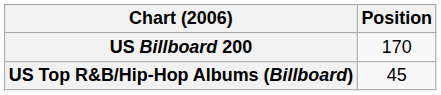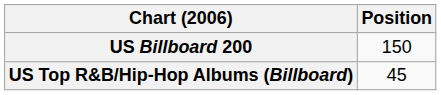 <table class="wikitable sortable plainrowheaders">
 <tr>
 <th scope="col">Chart (2006)</th>
 <th scope="col">Position</th>
 </tr>
 <tr>
 <th scope="row">US <em>Billboard</em> 200</th>
-<td style="text-align:center;">170</td>
+<td style="text-align:center;">150</td>
 </tr>
 <tr>
 <th scope="row">US Top R&B/Hip-Hop Albums (<em>Billboard</em>)</th>
 <td style="text-align:center;">45</td>
 </tr>
 </table>
